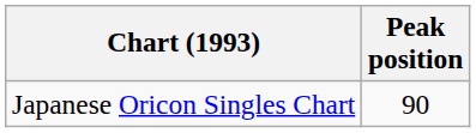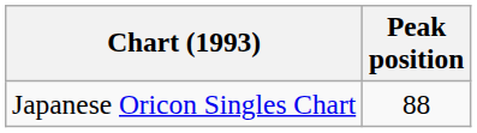 <table class="wikitable">
 <tr>
 <th>Chart (1993)</th>
 <th>Peak<br>position</th>
 </tr>
 <tr>
 <td>Japanese <a href='#'>Oricon Singles Chart</a></td>
-<td align="center">90</td>
+<td align="center">88</td>
 </tr>
 </table>
